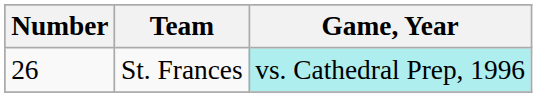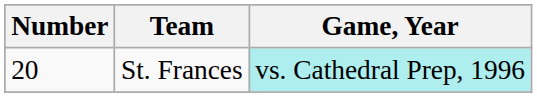 <table class="wikitable">
 <tr>
 <th>Number</th>
 <th>Team</th>
 <th>Game, Year</th>
 </tr>
 <tr>
-<td>26</td>
+<td>20</td>
 <td>St. Frances</td>
 <td style="background: paleturquoise;">vs. Cathedral Prep, 1996</td>
 </tr>
 </table>
